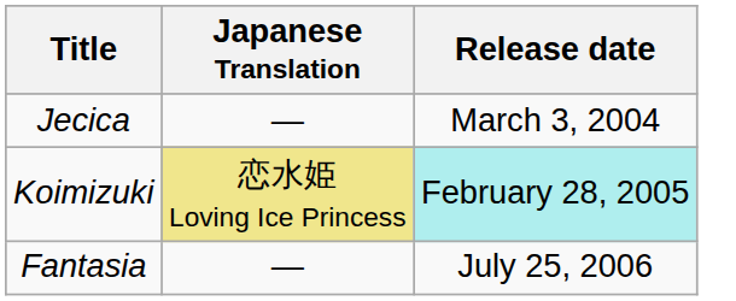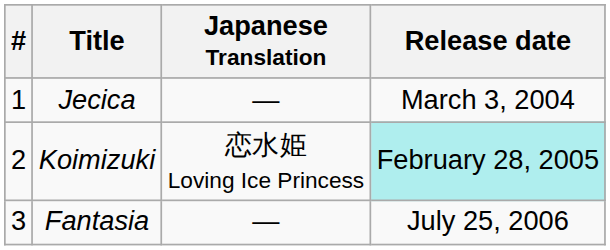 <table class="wikitable" style="text-align:center">
 <tr>
+<th>#</th>
 <th>Title</th>
 <th>Japanese<br><small>Translation<br></small></th>
 <th>Release date</th>
 </tr>
 <tr>
+<td>1</td>
 <td><em>Jecica</em></td>
 <td>—</td>
 <td>March 3, 2004</td>
 </tr>
 <tr>
+<td>2</td>
 <td><em>Koimizuki</em></td>
-<td style="background: khaki;">恋水姫<br><small>Loving Ice Princess<br></small></td>
+<td>恋水姫<br><small>Loving Ice Princess<br></small></td>
 <td style="background: paleturquoise;">February 28, 2005</td>
 </tr>
 <tr>
+<td>3</td>
 <td><em>Fantasia</em></td>
 <td>—</td>
 <td>July 25, 2006</td>
 </tr>
 </table>
